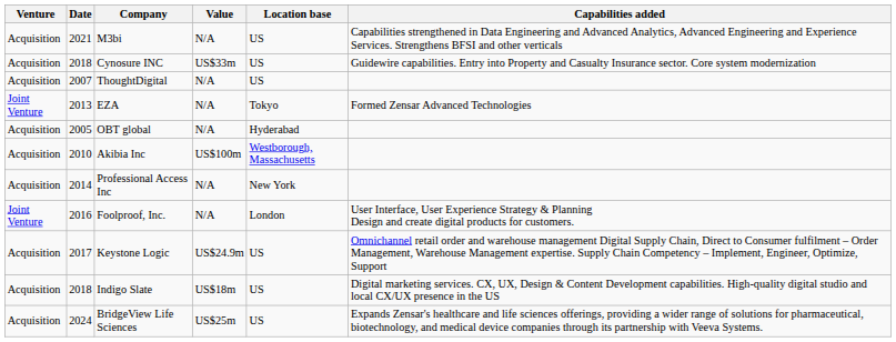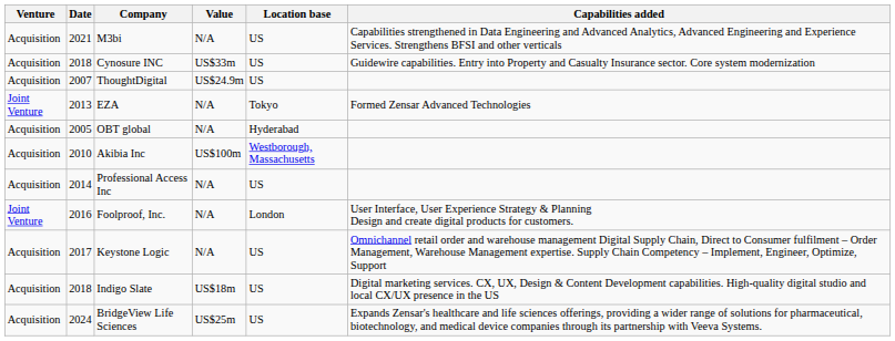 <table class="wikitable sortable">
 <tr>
 <th>Venture</th>
 <th>Date</th>
 <th>Company</th>
 <th>Value</th>
 <th>Location base</th>
 <th>Capabilities added</th>
 </tr>
 <tr>
 <td>Acquisition</td>
 <td>2021</td>
 <td>M3bi</td>
 <td>N/A</td>
 <td>US</td>
 <td>Capabilities strengthened in Data Engineering and Advanced Analytics, Advanced Engineering and Experience Services.  Strengthens BFSI and other verticals</td>
 </tr>
 <tr>
 <td>Acquisition</td>
 <td>2018</td>
 <td>Cynosure INC</td>
 <td>US$33m</td>
 <td>US</td>
 <td>Guidewire capabilities. Entry into Property and Casualty Insurance sector. Core system modernization</td>
 </tr>
 <tr>
 <td>Acquisition</td>
 <td>2007</td>
 <td>ThoughtDigital</td>
-<td>N/A</td>
+<td>US$24.9m</td>
 <td>US</td>
 <td></td>
 </tr>
 <tr>
 <td><a href='#'>Joint Venture</a></td>
 <td>2013</td>
 <td>EZA</td>
 <td>N/A</td>
 <td>Tokyo</td>
 <td>Formed Zensar Advanced Technologies</td>
 </tr>
 <tr>
 <td>Acquisition</td>
 <td>2005</td>
 <td>OBT global</td>
 <td>N/A</td>
 <td>Hyderabad</td>
 <td></td>
 </tr>
 <tr>
 <td>Acquisition</td>
 <td>2010</td>
 <td>Akibia Inc</td>
 <td>US$100m</td>
 <td><a href='#'>Westborough, Massachusetts</a></td>
 <td></td>
 </tr>
 <tr>
 <td>Acquisition</td>
 <td>2014</td>
 <td>Professional Access Inc</td>
 <td>N/A</td>
-<td>New York</td>
+<td>US</td>
 <td></td>
 </tr>
 <tr>
 <td><a href='#'>Joint Venture</a></td>
 <td>2016</td>
 <td>Foolproof, Inc.</td>
 <td>N/A</td>
 <td>London</td>
 <td>User Interface, User Experience Strategy & Planning<br>Design and create digital products for customers.</td>
 </tr>
 <tr>
 <td>Acquisition</td>
 <td>2017</td>
 <td>Keystone Logic</td>
-<td>US$24.9m</td>
+<td>N/A</td>
 <td>US</td>
 <td><a href='#'>Omnichannel</a> retail order and warehouse management Digital Supply Chain, Direct to Consumer fulfilment – Order Management, Warehouse Management expertise. Supply Chain Competency – Implement, Engineer, Optimize, Support</td>
 </tr>
 <tr>
 <td>Acquisition</td>
 <td>2018</td>
 <td>Indigo Slate</td>
 <td>US$18m</td>
 <td>US</td>
 <td>Digital marketing services. CX, UX, Design & Content Development capabilities. High-quality digital studio and local CX/UX presence in the US</td>
 </tr>
 <tr>
 <td>Acquisition</td>
 <td>2024</td>
 <td>BridgeView Life Sciences</td>
 <td>US$25m</td>
 <td>US</td>
 <td>Expands Zensar's healthcare and life sciences offerings, providing a wider range of solutions for pharmaceutical, biotechnology, and medical device companies through its partnership with Veeva Systems.</td>
 </tr>
 </table>
